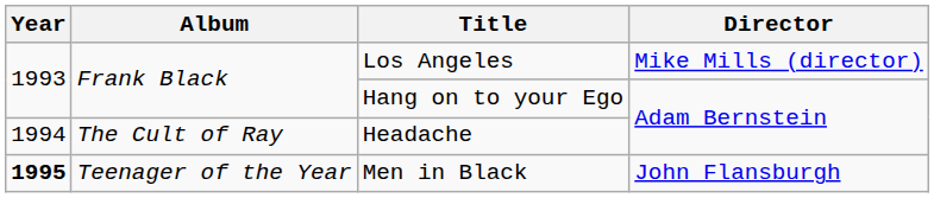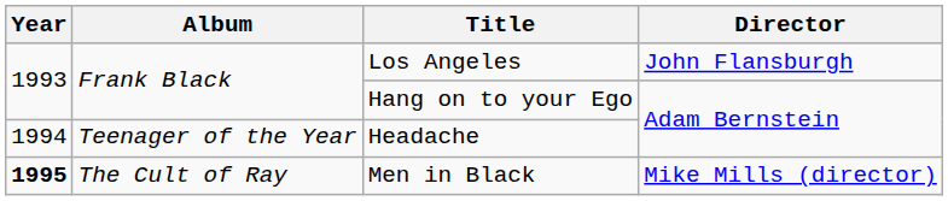 <table class="wikitable">
 <tr>
 <th>Year</th>
 <th>Album</th>
 <th>Title</th>
 <th>Director</th>
 </tr>
 <tr>
 <td rowspan="2">1993</td>
 <td rowspan="2"><em>Frank Black</em></td>
 <td>Los Angeles</td>
-<td><a href='#'>Mike Mills (director)</a></td>
+<td><a href='#'>John Flansburgh</a></td>
 </tr>
 <tr>
 <td>Hang on to your Ego</td>
 <td rowspan="2"><a href='#'>Adam Bernstein</a></td>
 </tr>
 <tr>
 <td>1994</td>
-<td><em>The Cult of Ray</em></td>
+<td><em>Teenager of the Year</em></td>
 <td>Headache</td>
 </tr>
 <tr>
 <td><strong>1995</strong></td>
-<td><em>Teenager of the Year</em></td>
+<td><em>The Cult of Ray</em></td>
 <td>Men in Black</td>
-<td><a href='#'>John Flansburgh</a></td>
+<td><a href='#'>Mike Mills (director)</a></td>
 </tr>
 </table>
